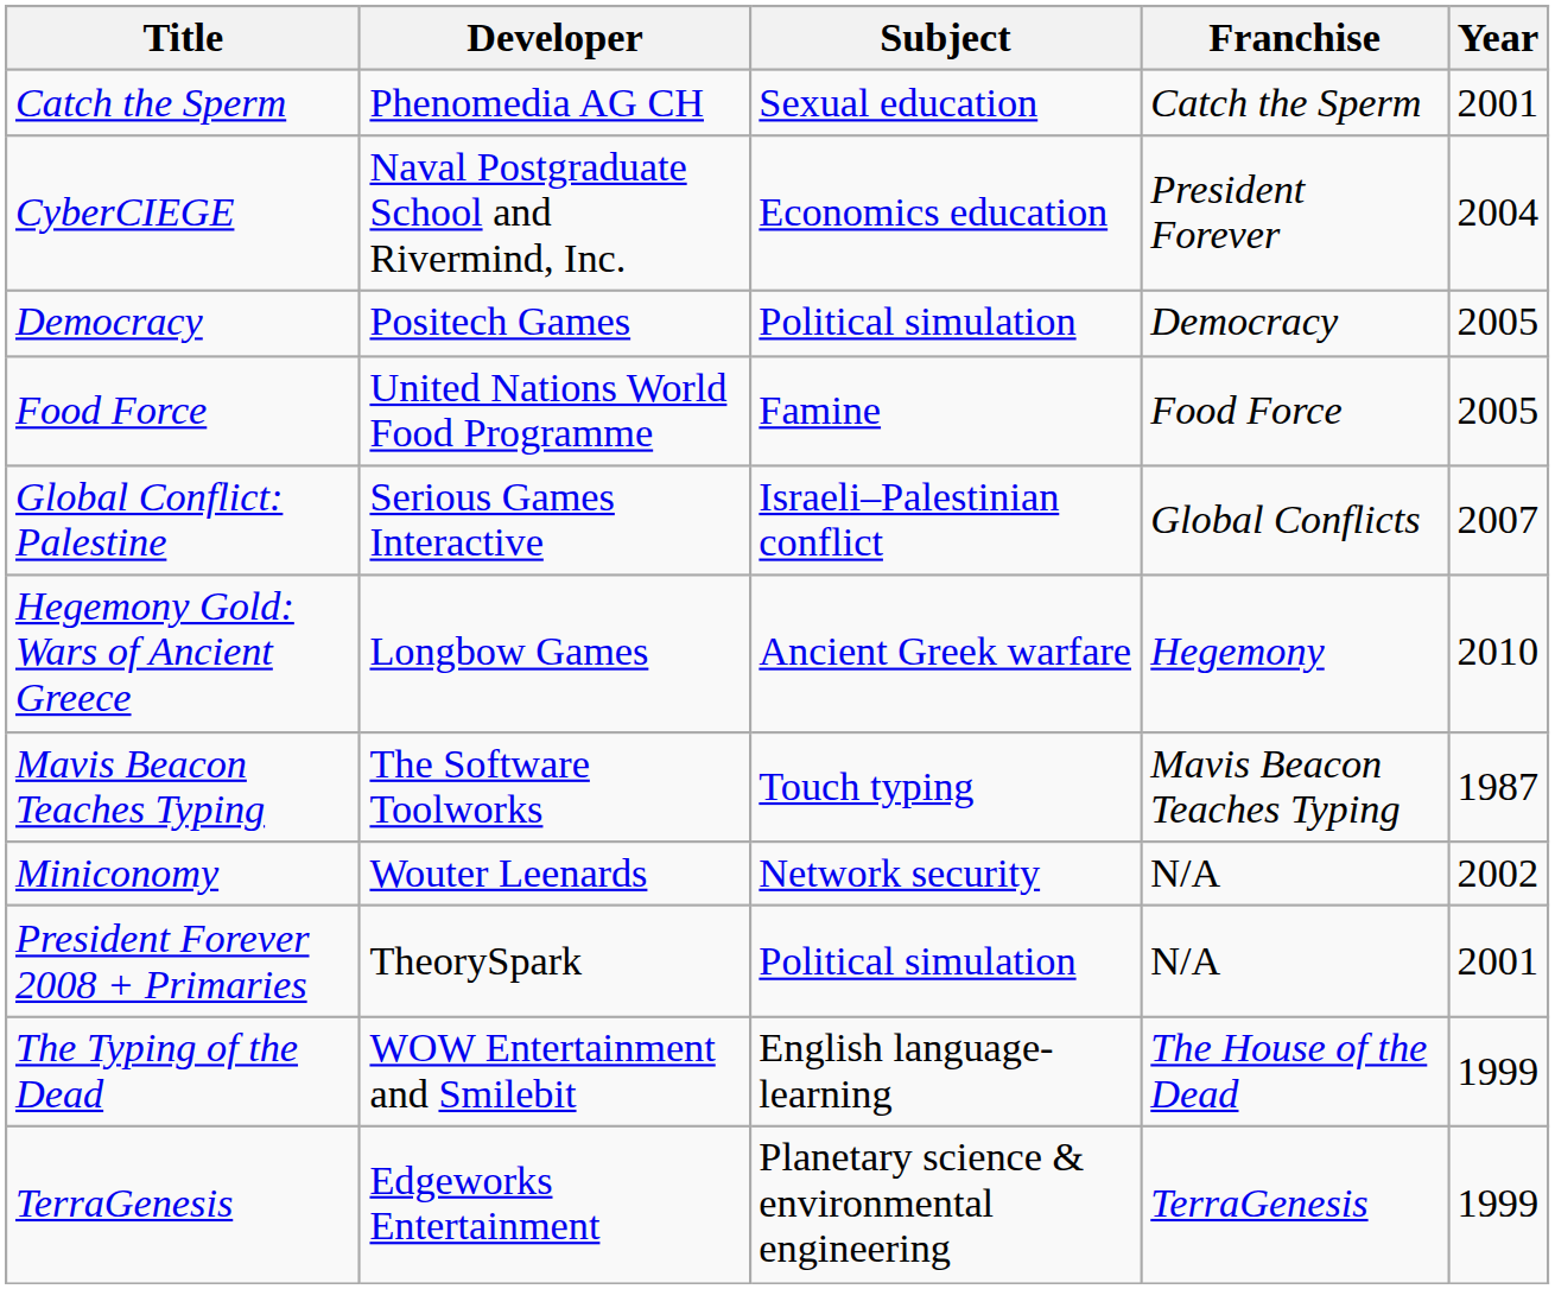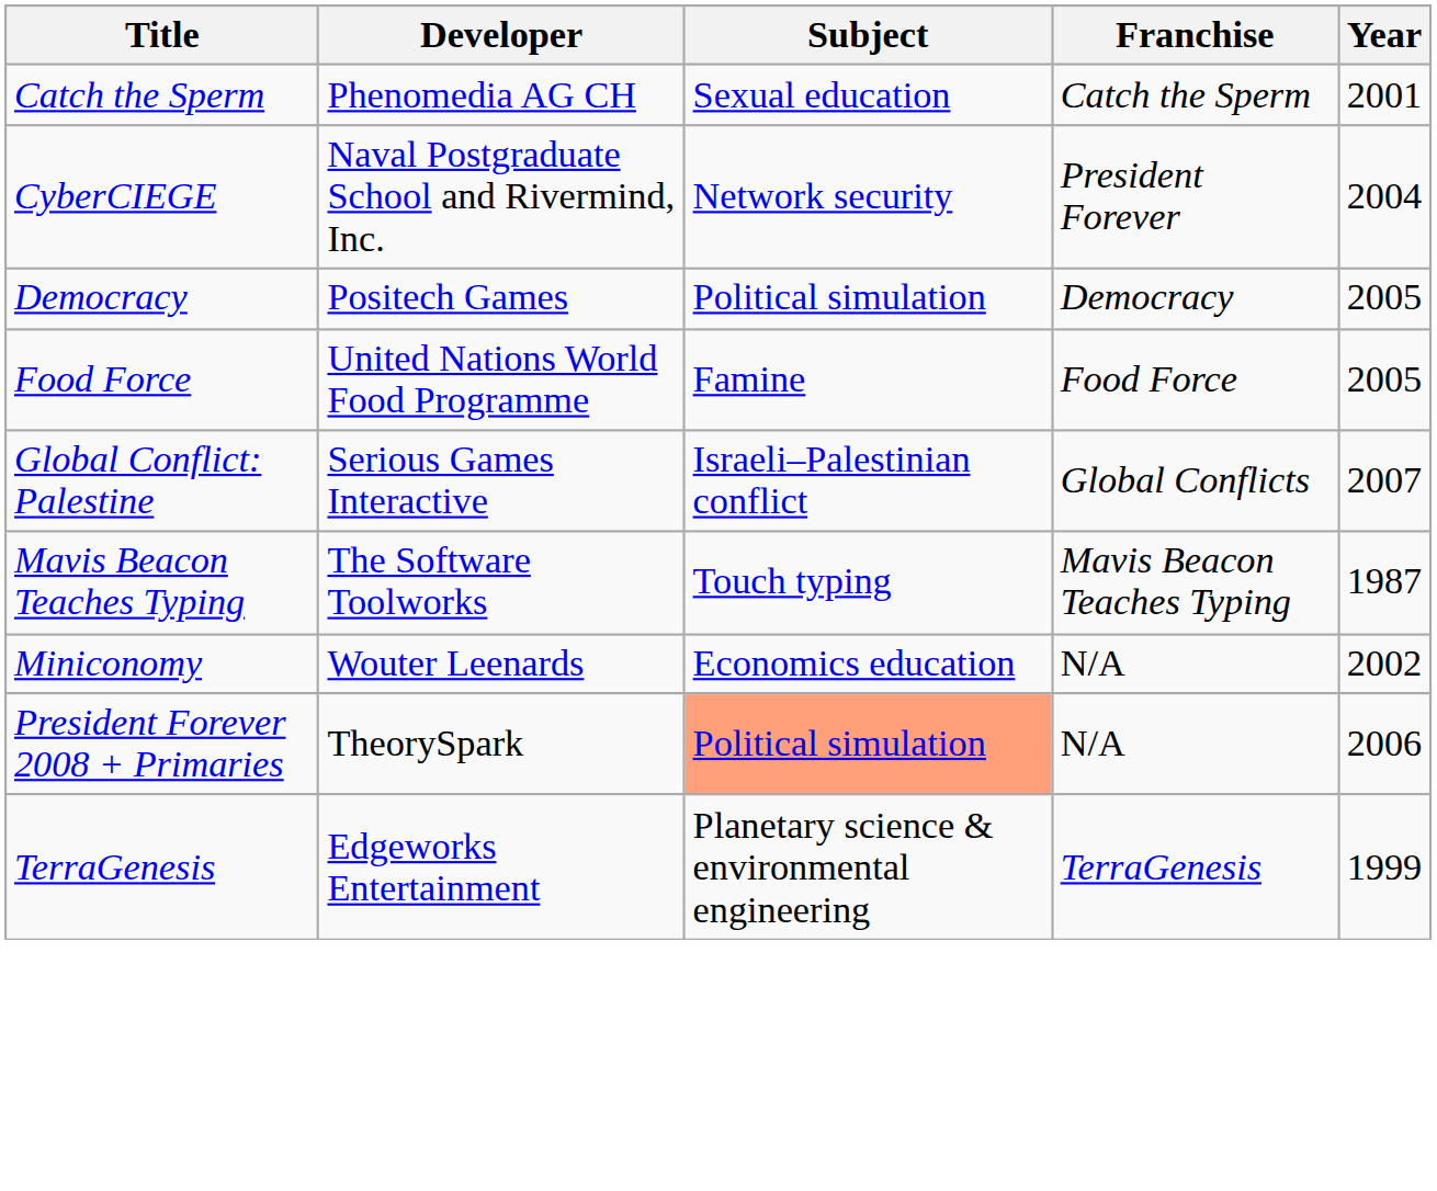 <table class="wikitable sortable">
 <tr>
 <th>Title</th>
 <th>Developer</th>
 <th>Subject</th>
 <th>Franchise</th>
 <th>Year</th>
 </tr>
 <tr>
 <td><em><a href='#'>Catch the Sperm</a></em></td>
 <td><a href='#'>Phenomedia AG CH</a></td>
 <td><a href='#'>Sexual education</a></td>
 <td><em>Catch the Sperm</em></td>
 <td>2001</td>
 </tr>
 <tr>
 <td><em><a href='#'>CyberCIEGE</a></em></td>
 <td><a href='#'>Naval Postgraduate School</a> and Rivermind, Inc.</td>
-<td><a href='#'>Economics education</a></td>
+<td><a href='#'>Network security</a></td>
 <td><em>President Forever</em></td>
 <td>2004</td>
 </tr>
 <tr>
 <td><em><a href='#'>Democracy</a></em></td>
 <td><a href='#'>Positech Games</a></td>
 <td><a href='#'>Political simulation</a></td>
 <td><em>Democracy</em></td>
 <td>2005</td>
 </tr>
 <tr>
 <td><em><a href='#'>Food Force</a></em></td>
 <td><a href='#'>United Nations World Food Programme</a></td>
 <td><a href='#'>Famine</a></td>
 <td><em>Food Force</em></td>
 <td>2005</td>
 </tr>
 <tr>
 <td><em><a href='#'>Global Conflict: Palestine</a></em></td>
 <td><a href='#'>Serious Games Interactive</a></td>
 <td><a href='#'>Israeli–Palestinian conflict</a></td>
 <td><em>Global Conflicts</em></td>
 <td>2007</td>
 </tr>
 <tr>
-<td><em><a href='#'>Hegemony Gold: Wars of Ancient Greece</a></em></td>
-<td><a href='#'>Longbow Games</a></td>
-<td><a href='#'>Ancient Greek warfare</a></td>
-<td><em><a href='#'>Hegemony</a></em></td>
-<td>2010</td>
-</tr>
-<tr>
 <td><em><a href='#'>Mavis Beacon Teaches Typing</a></em></td>
 <td><a href='#'>The Software Toolworks</a></td>
 <td><a href='#'>Touch typing</a></td>
 <td><em>Mavis Beacon Teaches Typing</em></td>
 <td>1987</td>
 </tr>
 <tr>
 <td><em><a href='#'>Miniconomy</a></em></td>
 <td><a href='#'>Wouter Leenards</a></td>
-<td><a href='#'>Network security</a></td>
+<td><a href='#'>Economics education</a></td>
 <td>N/A</td>
 <td>2002</td>
 </tr>
 <tr>
 <td><em><a href='#'>President Forever 2008 + Primaries</a></em></td>
 <td>TheorySpark</td>
-<td><a href='#'>Political simulation</a></td>
+<td style="background: lightsalmon;"><a href='#'>Political simulation</a></td>
 <td>N/A</td>
-<td>2001</td>
-</tr>
-<tr>
-<td><em><a href='#'>The Typing of the Dead</a></em></td>
-<td><a href='#'>WOW Entertainment</a> and <a href='#'>Smilebit</a></td>
-<td>English language-learning</td>
-<td><em><a href='#'>The House of the Dead</a></em></td>
-<td>1999</td>
+<td>2006</td>
 </tr>
 <tr>
 <td><em><a href='#'>TerraGenesis</a></em></td>
 <td><a href='#'>Edgeworks Entertainment</a></td>
 <td>Planetary science & environmental engineering</td>
 <td><em><a href='#'>TerraGenesis</a></em></td>
 <td>1999</td>
 </tr>
 </table>
